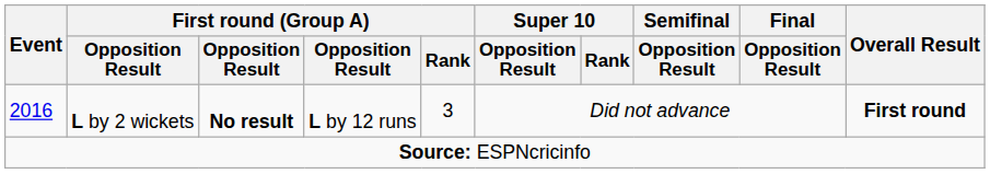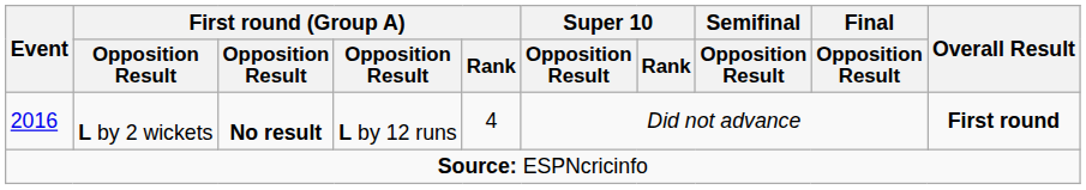 <table class=wikitable style=font-size:90%;text-align:center>
 <tr>
 <th rowspan=2>Event</th>
 <th colspan=4>First round (Group A)</th>
 <th colspan=2>Super 10</th>
 <th>Semifinal</th>
 <th>Final</th>
 <th rowspan=2>Overall Result</th>
 </tr>
 <tr style=font-size:95%>
 <th>Opposition<br>Result</th>
 <th>Opposition<br>Result</th>
 <th>Opposition<br>Result</th>
 <th>Rank</th>
 <th>Opposition<br>Result</th>
 <th>Rank</th>
 <th>Opposition<br>Result</th>
 <th>Opposition<br>Result</th>
 </tr>
 <tr>
 <td align=left><a href='#'>2016</a></td>
 <td><br><strong>L</strong> by 2 wickets</td>
 <td><br><strong>No result</strong></td>
 <td><br><strong>L</strong> by 12 runs</td>
-<td>3</td>
+<td>4</td>
 <td colspan=4><em>Did not advance</em></td>
 <td><strong>First round</strong></td>
 </tr>
 <tr>
 <td colspan="11"><strong>Source:</strong> ESPNcricinfo</td>
 </tr>
 </table>
